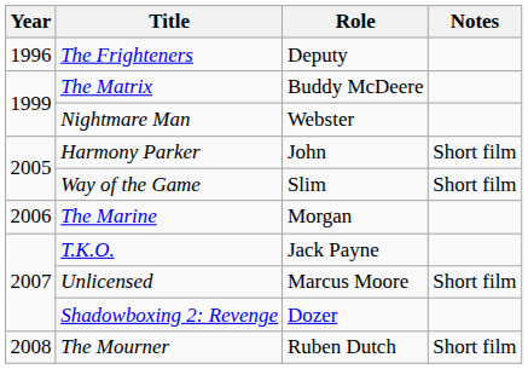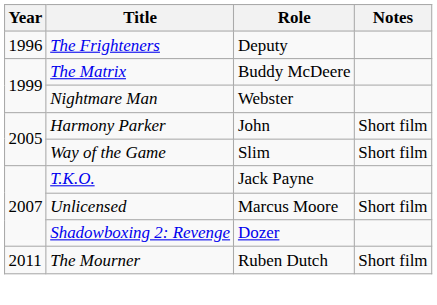 <table class="wikitable">
 <tr>
 <th>Year</th>
 <th>Title</th>
 <th>Role</th>
 <th>Notes</th>
 </tr>
 <tr>
 <td>1996</td>
 <td><em><a href='#'>The Frighteners</a></em></td>
 <td>Deputy</td>
 <td></td>
 </tr>
 <tr>
 <td rowspan="2">1999</td>
 <td><em><a href='#'>The Matrix</a></em></td>
 <td>Buddy McDeere</td>
 <td></td>
 </tr>
 <tr>
 <td><em>Nightmare Man</em></td>
 <td>Webster</td>
 <td></td>
 </tr>
 <tr>
 <td rowspan="2">2005</td>
 <td><em>Harmony Parker</em></td>
 <td>John</td>
 <td>Short film</td>
 </tr>
 <tr>
 <td><em>Way of the Game</em></td>
 <td>Slim</td>
 <td>Short film</td>
 </tr>
 <tr>
-<td>2006</td>
-<td><em><a href='#'>The Marine</a></em></td>
-<td>Morgan</td>
-<td></td>
-</tr>
-<tr>
 <td rowspan="3">2007</td>
 <td><em><a href='#'>T.K.O.</a></em></td>
 <td>Jack Payne</td>
 <td></td>
 </tr>
 <tr>
 <td><em>Unlicensed</em></td>
 <td>Marcus Moore</td>
 <td>Short film</td>
 </tr>
 <tr>
 <td><em><a href='#'>Shadowboxing 2: Revenge</a></em></td>
 <td><a href='#'>Dozer</a></td>
 <td></td>
 </tr>
 <tr>
-<td>2008</td>
+<td>2011</td>
 <td><em>The Mourner</em></td>
 <td>Ruben Dutch</td>
 <td>Short film</td>
 </tr>
 </table>
